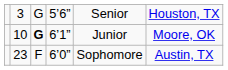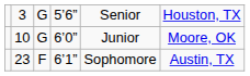 <table class="wikitable sortable" border="1">
 <tr align="center">
 <td></td>
 <td>3</td>
 <td>G</td>
 <td>5’6”</td>
 <td>Senior</td>
 <td><a href='#'>Houston, TX</a></td>
 </tr>
 <tr align="center">
 <td></td>
 <td>10</td>
-<td><strong>G</strong></td>
-<td>6’1”</td>
+<td>G</td>
+<td>6’0”</td>
 <td>Junior</td>
 <td><a href='#'>Moore, OK</a></td>
 </tr>
 <tr align="center">
 <td></td>
 <td>23</td>
 <td>F</td>
-<td>6’0”</td>
+<td>6’1”</td>
 <td>Sophomore</td>
 <td><a href='#'>Austin, TX</a></td>
 </tr>
 </table>
